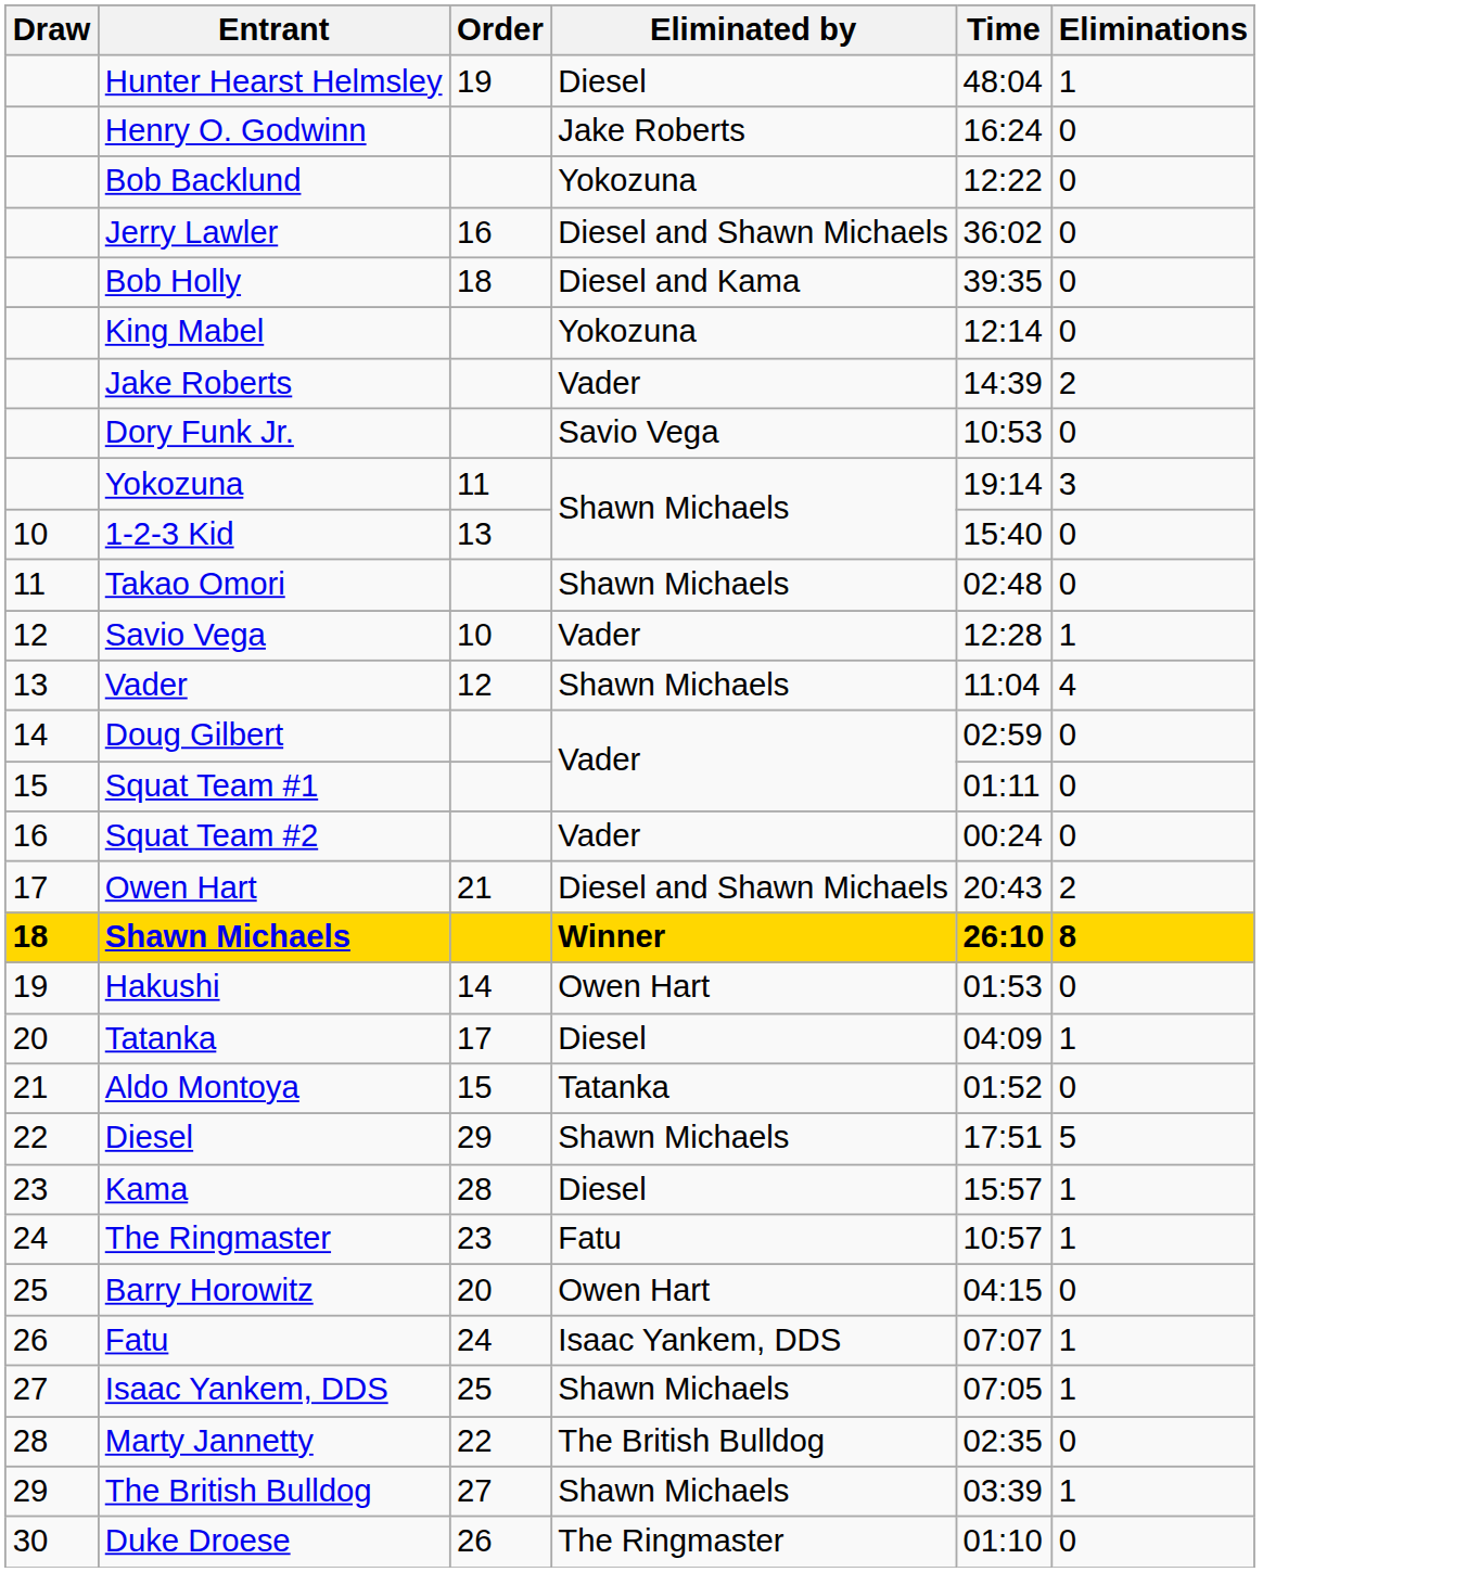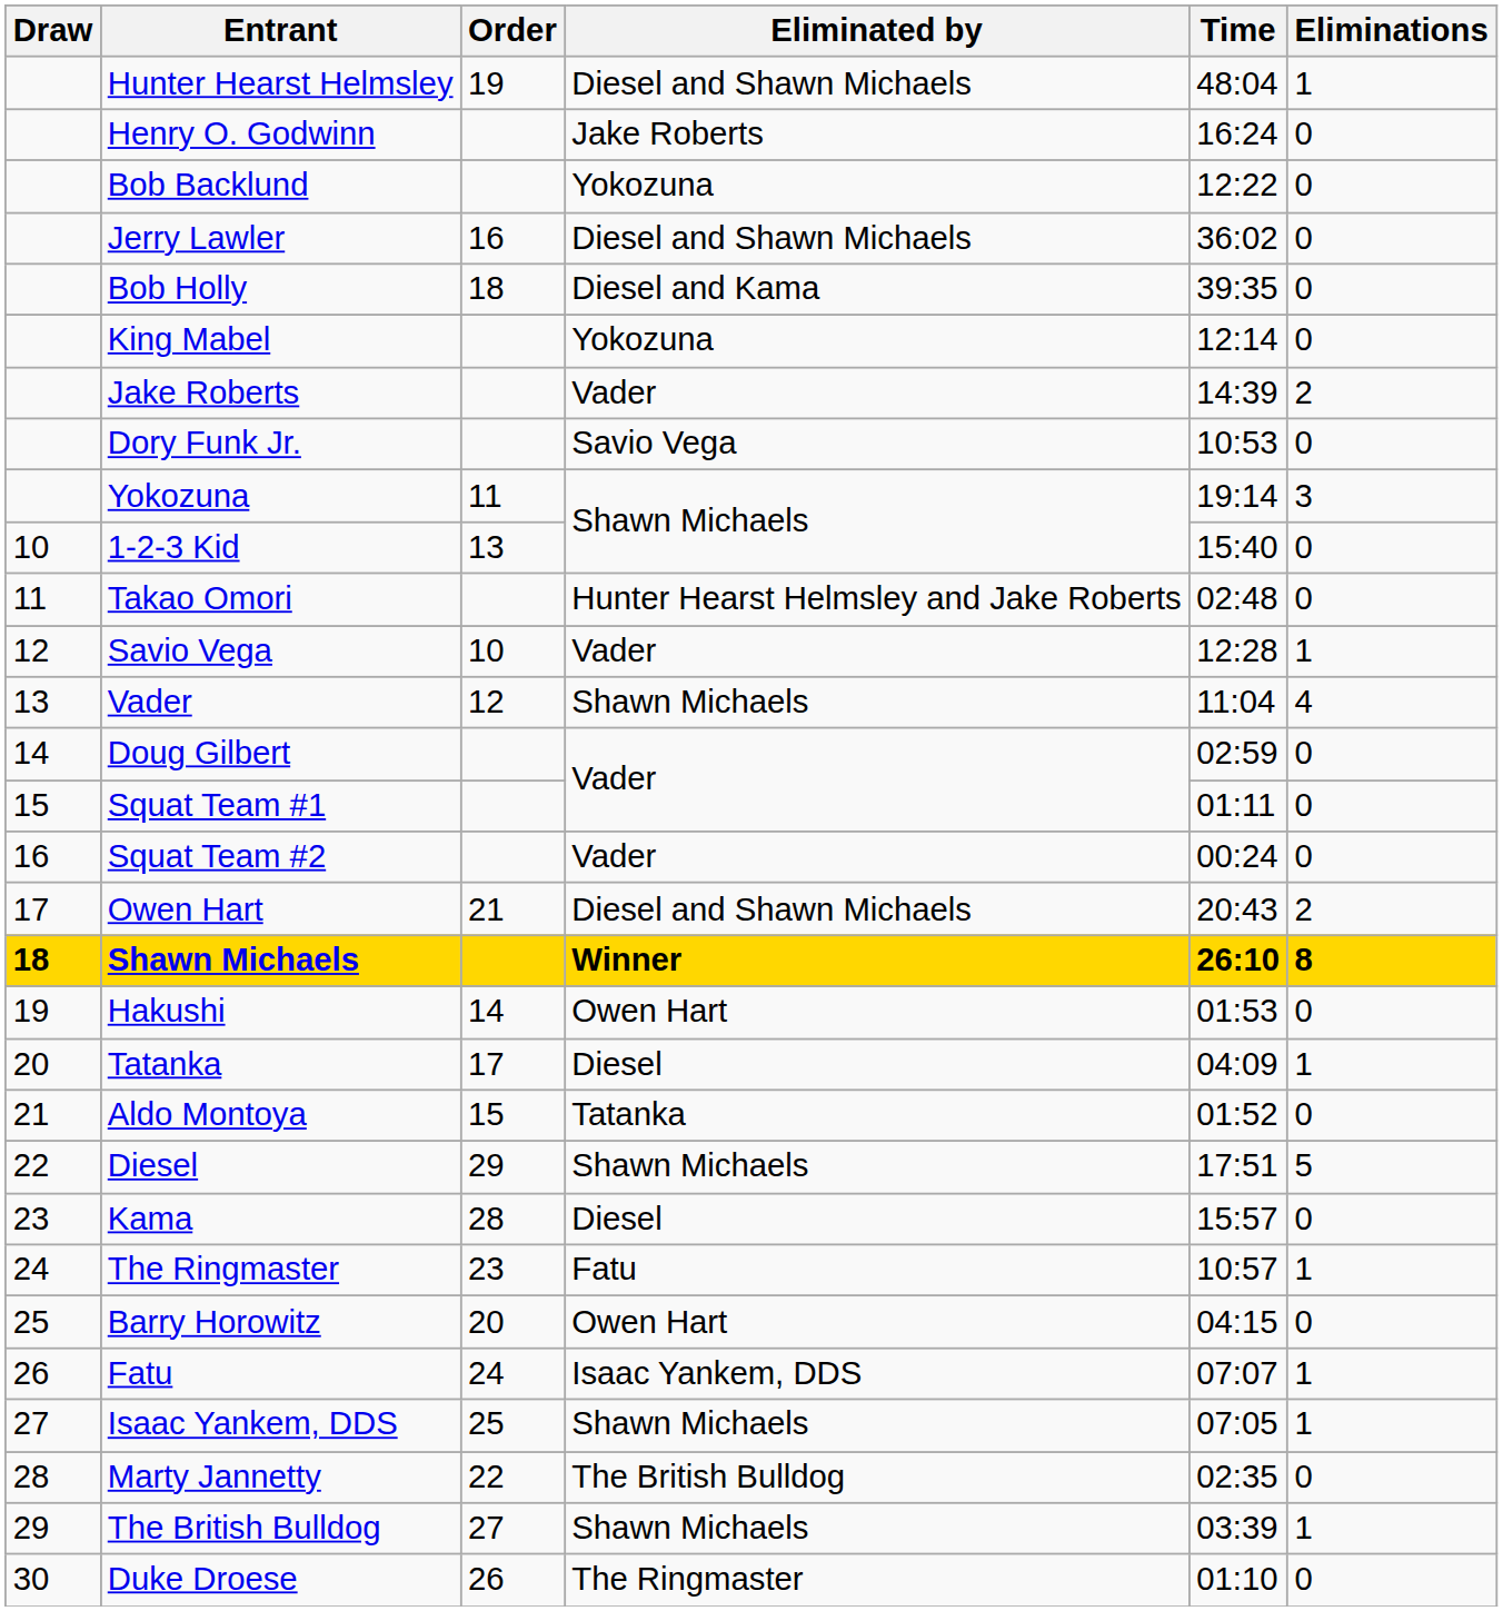 <table class="wikitable sortable">
 <tr>
 <th>Draw</th>
 <th>Entrant</th>
 <th>Order</th>
 <th>Eliminated by</th>
 <th>Time</th>
 <th>Eliminations</th>
 </tr>
 <tr>
 <td></td>
 <td><a href='#'>Hunter Hearst Helmsley</a></td>
 <td>19</td>
-<td>Diesel</td>
+<td>Diesel and Shawn Michaels</td>
 <td>48:04</td>
 <td>1</td>
 </tr>
 <tr>
 <td></td>
 <td><a href='#'>Henry O. Godwinn</a></td>
 <td></td>
 <td>Jake Roberts</td>
 <td>16:24</td>
 <td>0</td>
 </tr>
 <tr>
 <td></td>
 <td><a href='#'>Bob Backlund</a></td>
 <td></td>
 <td>Yokozuna</td>
 <td>12:22</td>
 <td>0</td>
 </tr>
 <tr>
 <td></td>
 <td><a href='#'>Jerry Lawler</a></td>
 <td>16</td>
 <td>Diesel and Shawn Michaels</td>
 <td>36:02</td>
 <td>0</td>
 </tr>
 <tr>
 <td></td>
 <td><a href='#'>Bob Holly</a></td>
 <td>18</td>
 <td>Diesel and Kama</td>
 <td>39:35</td>
 <td>0</td>
 </tr>
 <tr>
 <td></td>
 <td><a href='#'>King Mabel</a></td>
 <td></td>
 <td>Yokozuna</td>
 <td>12:14</td>
 <td>0</td>
 </tr>
 <tr>
 <td></td>
 <td><a href='#'>Jake Roberts</a></td>
 <td></td>
 <td>Vader</td>
 <td>14:39</td>
 <td>2</td>
 </tr>
 <tr>
 <td></td>
 <td><a href='#'>Dory Funk Jr.</a></td>
 <td></td>
 <td>Savio Vega</td>
 <td>10:53</td>
 <td>0</td>
 </tr>
 <tr>
 <td></td>
 <td><a href='#'>Yokozuna</a></td>
 <td>11</td>
 <td rowspan="2">Shawn Michaels</td>
 <td>19:14</td>
 <td>3</td>
 </tr>
 <tr>
 <td>10</td>
 <td><a href='#'>1-2-3 Kid</a></td>
 <td>13</td>
 <td>15:40</td>
 <td>0</td>
 </tr>
 <tr>
 <td>11</td>
 <td><a href='#'>Takao Omori</a></td>
 <td></td>
-<td>Shawn Michaels</td>
+<td>Hunter Hearst Helmsley and Jake Roberts</td>
 <td>02:48</td>
 <td>0</td>
 </tr>
 <tr>
 <td>12</td>
 <td><a href='#'>Savio Vega</a></td>
 <td>10</td>
 <td>Vader</td>
 <td>12:28</td>
 <td>1</td>
 </tr>
 <tr>
 <td>13</td>
 <td><a href='#'>Vader</a></td>
 <td>12</td>
 <td>Shawn Michaels</td>
 <td>11:04</td>
 <td>4</td>
 </tr>
 <tr>
 <td>14</td>
 <td><a href='#'>Doug Gilbert</a></td>
 <td></td>
 <td rowspan="2">Vader</td>
 <td>02:59</td>
 <td>0</td>
 </tr>
 <tr>
 <td>15</td>
 <td><a href='#'>Squat Team #1</a></td>
 <td></td>
 <td>01:11</td>
 <td>0</td>
 </tr>
 <tr>
 <td>16</td>
 <td><a href='#'>Squat Team #2</a></td>
 <td></td>
 <td>Vader</td>
 <td>00:24</td>
 <td>0</td>
 </tr>
 <tr>
 <td>17</td>
 <td><a href='#'>Owen Hart</a></td>
 <td>21</td>
 <td>Diesel and Shawn Michaels</td>
 <td>20:43</td>
 <td>2</td>
 </tr>
 <tr style="background: gold">
 <td><strong>18</strong></td>
 <td><strong><a href='#'>Shawn Michaels</a></strong></td>
 <td><strong></strong></td>
 <td><strong>Winner</strong></td>
 <td><strong>26:10</strong></td>
 <td><strong>8</strong></td>
 </tr>
 <tr>
 <td>19</td>
 <td><a href='#'>Hakushi</a></td>
 <td>14</td>
 <td>Owen Hart</td>
 <td>01:53</td>
 <td>0</td>
 </tr>
 <tr>
 <td>20</td>
 <td><a href='#'>Tatanka</a></td>
 <td>17</td>
 <td>Diesel</td>
 <td>04:09</td>
 <td>1</td>
 </tr>
 <tr>
 <td>21</td>
 <td><a href='#'>Aldo Montoya</a></td>
 <td>15</td>
 <td>Tatanka</td>
 <td>01:52</td>
 <td>0</td>
 </tr>
 <tr>
 <td>22</td>
 <td><a href='#'>Diesel</a></td>
 <td>29</td>
 <td>Shawn Michaels</td>
 <td>17:51</td>
 <td>5</td>
 </tr>
 <tr>
 <td>23</td>
 <td><a href='#'>Kama</a></td>
 <td>28</td>
 <td>Diesel</td>
 <td>15:57</td>
-<td>1</td>
+<td>0</td>
 </tr>
 <tr>
 <td>24</td>
 <td><a href='#'>The Ringmaster</a></td>
 <td>23</td>
 <td>Fatu</td>
 <td>10:57</td>
 <td>1</td>
 </tr>
 <tr>
 <td>25</td>
 <td><a href='#'>Barry Horowitz</a></td>
 <td>20</td>
 <td>Owen Hart</td>
 <td>04:15</td>
 <td>0</td>
 </tr>
 <tr>
 <td>26</td>
 <td><a href='#'>Fatu</a></td>
 <td>24</td>
 <td>Isaac Yankem, DDS</td>
 <td>07:07</td>
 <td>1</td>
 </tr>
 <tr>
 <td>27</td>
 <td><a href='#'>Isaac Yankem, DDS</a></td>
 <td>25</td>
 <td>Shawn Michaels</td>
 <td>07:05</td>
 <td>1</td>
 </tr>
 <tr>
 <td>28</td>
 <td><a href='#'>Marty Jannetty</a></td>
 <td>22</td>
 <td>The British Bulldog</td>
 <td>02:35</td>
 <td>0</td>
 </tr>
 <tr>
 <td>29</td>
 <td><a href='#'>The British Bulldog</a></td>
 <td>27</td>
 <td>Shawn Michaels</td>
 <td>03:39</td>
 <td>1</td>
 </tr>
 <tr>
 <td>30</td>
 <td><a href='#'>Duke Droese</a></td>
 <td>26</td>
 <td>The Ringmaster</td>
 <td>01:10</td>
 <td>0</td>
 </tr>
 </table>
